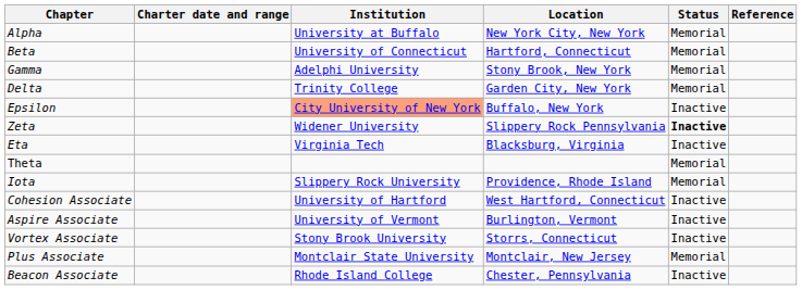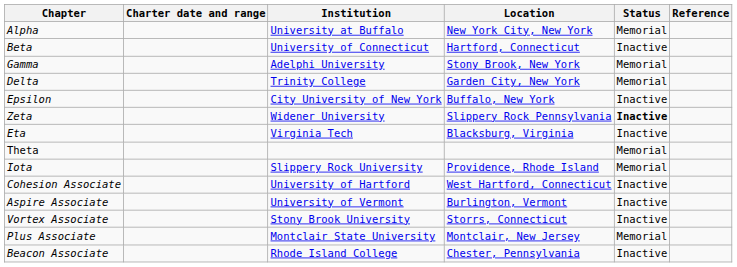 <table class="wikitable sortable">
 <tr>
 <th>Chapter</th>
 <th>Charter date and range</th>
 <th>Institution</th>
 <th>Location</th>
 <th>Status</th>
 <th>Reference</th>
 </tr>
 <tr>
 <td><em>Alpha</em></td>
 <td></td>
 <td><a href='#'>University at Buffalo</a></td>
 <td><a href='#'>New York City, New York</a></td>
 <td>Memorial</td>
 <td></td>
 </tr>
 <tr>
 <td><em>Beta</em></td>
 <td></td>
 <td><a href='#'>University of Connecticut</a></td>
 <td><a href='#'>Hartford, Connecticut</a></td>
-<td>Memorial</td>
+<td>Inactive</td>
 <td></td>
 </tr>
 <tr>
 <td><em>Gamma</em></td>
 <td></td>
 <td><a href='#'>Adelphi University</a></td>
 <td><a href='#'>Stony Brook, New York</a></td>
 <td>Memorial</td>
 <td></td>
 </tr>
 <tr>
 <td><em>Delta</em></td>
 <td></td>
 <td><a href='#'>Trinity College</a></td>
 <td><a href='#'>Garden City, New York</a></td>
 <td>Memorial</td>
 <td></td>
 </tr>
 <tr>
 <td><em>Epsilon</em></td>
 <td></td>
-<td style="background: lightsalmon;"><a href='#'>City University of New York</a></td>
+<td><a href='#'>City University of New York</a></td>
 <td><a href='#'>Buffalo, New York</a></td>
 <td>Inactive</td>
 <td></td>
 </tr>
 <tr>
 <td><em>Zeta</em></td>
 <td></td>
 <td><a href='#'>Widener University</a></td>
 <td><a href='#'>Slippery Rock Pennsylvania</a></td>
 <td><strong>Inactive</strong></td>
 <td></td>
 </tr>
 <tr>
 <td><em>Eta</em></td>
 <td></td>
 <td><a href='#'>Virginia Tech</a></td>
 <td><a href='#'>Blacksburg, Virginia</a></td>
 <td>Inactive</td>
 <td></td>
 </tr>
 <tr>
 <td>Theta</td>
 <td></td>
 <td></td>
 <td></td>
 <td>Memorial</td>
 <td></td>
 </tr>
 <tr>
 <td><em>Iota</em></td>
 <td></td>
 <td><a href='#'>Slippery Rock University</a></td>
 <td><a href='#'>Providence, Rhode Island</a></td>
 <td>Memorial</td>
 <td></td>
 </tr>
 <tr>
 <td><em>Cohesion Associate</em></td>
 <td></td>
 <td><a href='#'>University of Hartford</a></td>
 <td><a href='#'>West Hartford, Connecticut</a></td>
 <td>Inactive</td>
 <td></td>
 </tr>
 <tr>
 <td><em>Aspire Associate</em></td>
 <td></td>
 <td><a href='#'>University of Vermont</a></td>
 <td><a href='#'>Burlington, Vermont</a></td>
 <td>Inactive</td>
 <td></td>
 </tr>
 <tr>
 <td><em>Vortex Associate</em></td>
 <td></td>
 <td><a href='#'>Stony Brook University</a></td>
 <td><a href='#'>Storrs, Connecticut</a></td>
 <td>Inactive</td>
 <td></td>
 </tr>
 <tr>
 <td><em>Plus Associate</em></td>
 <td></td>
 <td><a href='#'>Montclair State University</a></td>
 <td><a href='#'>Montclair, New Jersey</a></td>
 <td>Memorial</td>
 <td></td>
 </tr>
 <tr>
 <td><em>Beacon Associate</em></td>
 <td></td>
 <td><a href='#'>Rhode Island College</a></td>
 <td><a href='#'>Chester, Pennsylvania</a></td>
 <td>Inactive</td>
 <td></td>
 </tr>
 </table>
